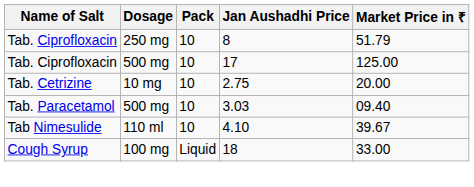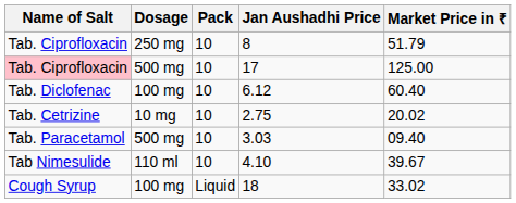 <table class="wikitable">
 <tr>
 <th>Name of Salt</th>
 <th>Dosage</th>
 <th>Pack</th>
 <th>Jan Aushadhi Price</th>
 <th>Market Price in ₹</th>
 </tr>
 <tr>
 <td>Tab. <a href='#'>Ciprofloxacin</a></td>
 <td>250 mg</td>
 <td>10</td>
 <td>8</td>
 <td>51.79</td>
 </tr>
 <tr>
-<td>Tab. Ciprofloxacin</td>
+<td style="background: pink;">Tab. Ciprofloxacin</td>
 <td>500 mg</td>
 <td>10</td>
 <td>17</td>
 <td>125.00</td>
 </tr>
 <tr>
+<td>Tab. <a href='#'>Diclofenac</a></td>
+<td>100 mg</td>
+<td>10</td>
+<td>6.12</td>
+<td>60.40</td>
+</tr>
+<tr>
 <td>Tab. <a href='#'>Cetrizine</a></td>
 <td>10 mg</td>
 <td>10</td>
 <td>2.75</td>
-<td>20.00</td>
+<td>20.02</td>
 </tr>
 <tr>
 <td>Tab. <a href='#'>Paracetamol</a></td>
 <td>500 mg</td>
 <td>10</td>
 <td>3.03</td>
 <td>09.40</td>
 </tr>
 <tr>
 <td>Tab <a href='#'>Nimesulide</a></td>
 <td>110 ml</td>
 <td>10</td>
 <td>4.10</td>
 <td>39.67</td>
 </tr>
 <tr>
 <td><a href='#'>Cough Syrup</a></td>
 <td>100 mg</td>
 <td>Liquid</td>
 <td>18</td>
-<td>33.00</td>
+<td>33.02</td>
 </tr>
 </table>
